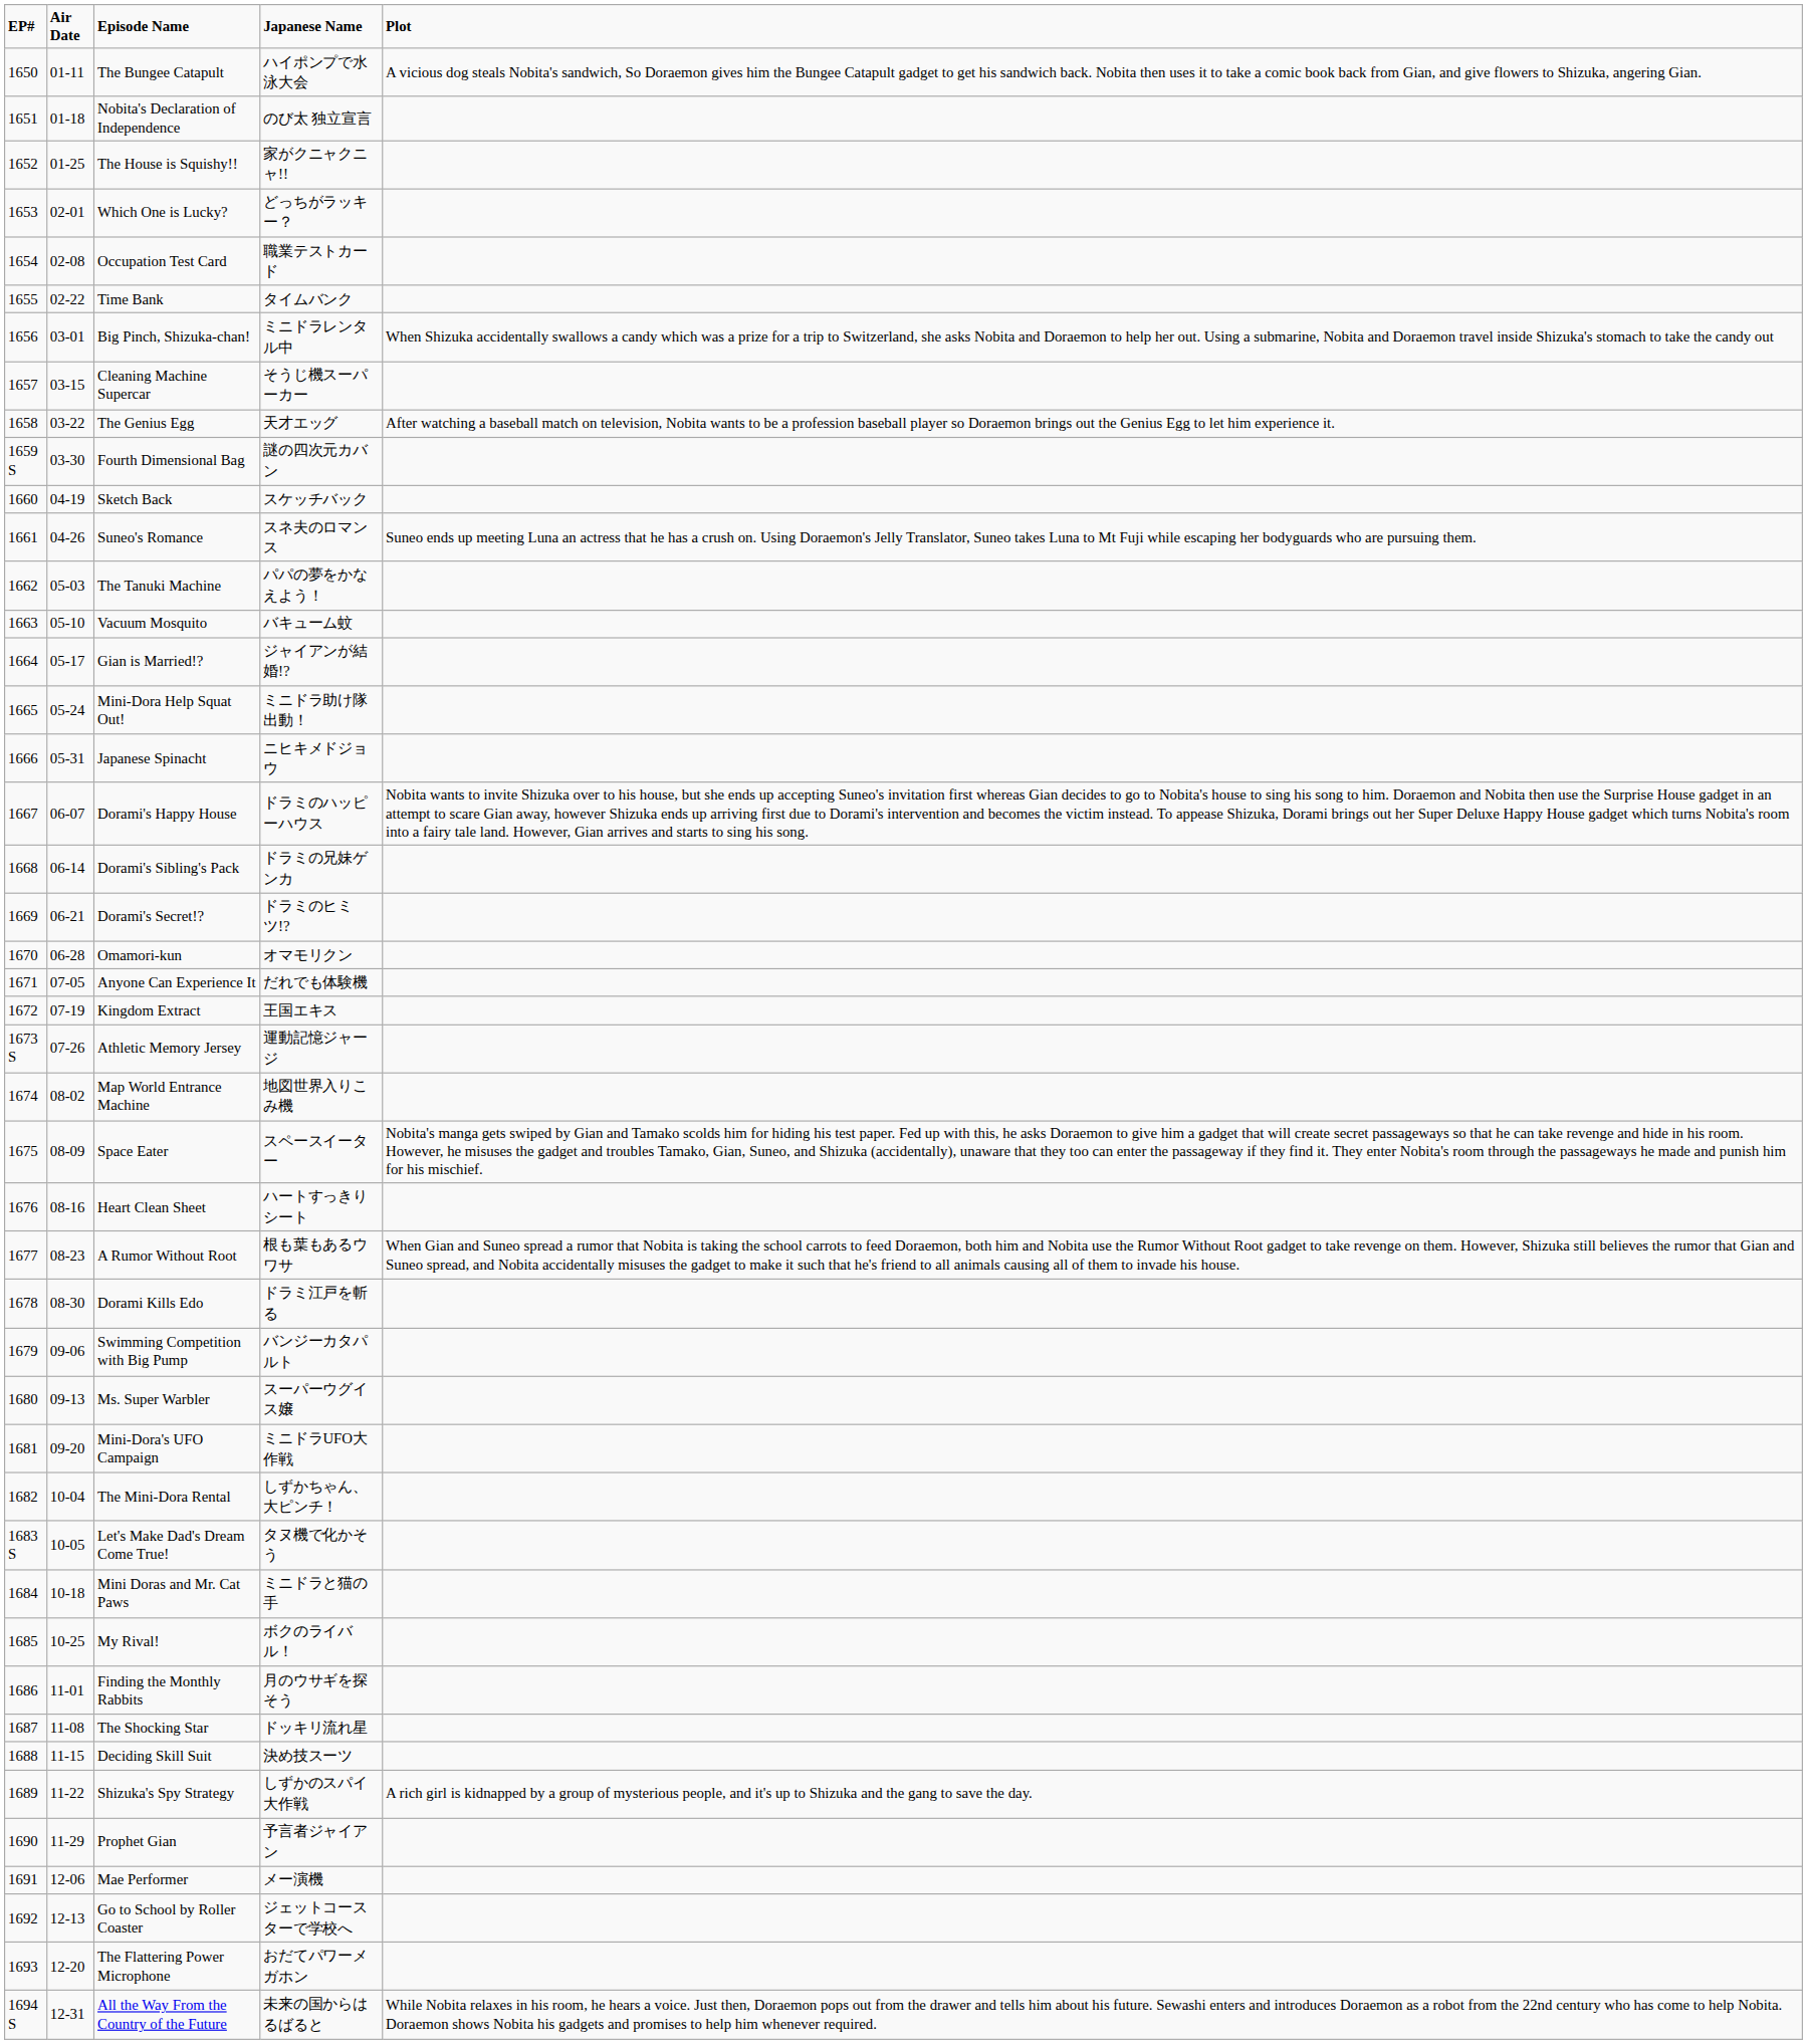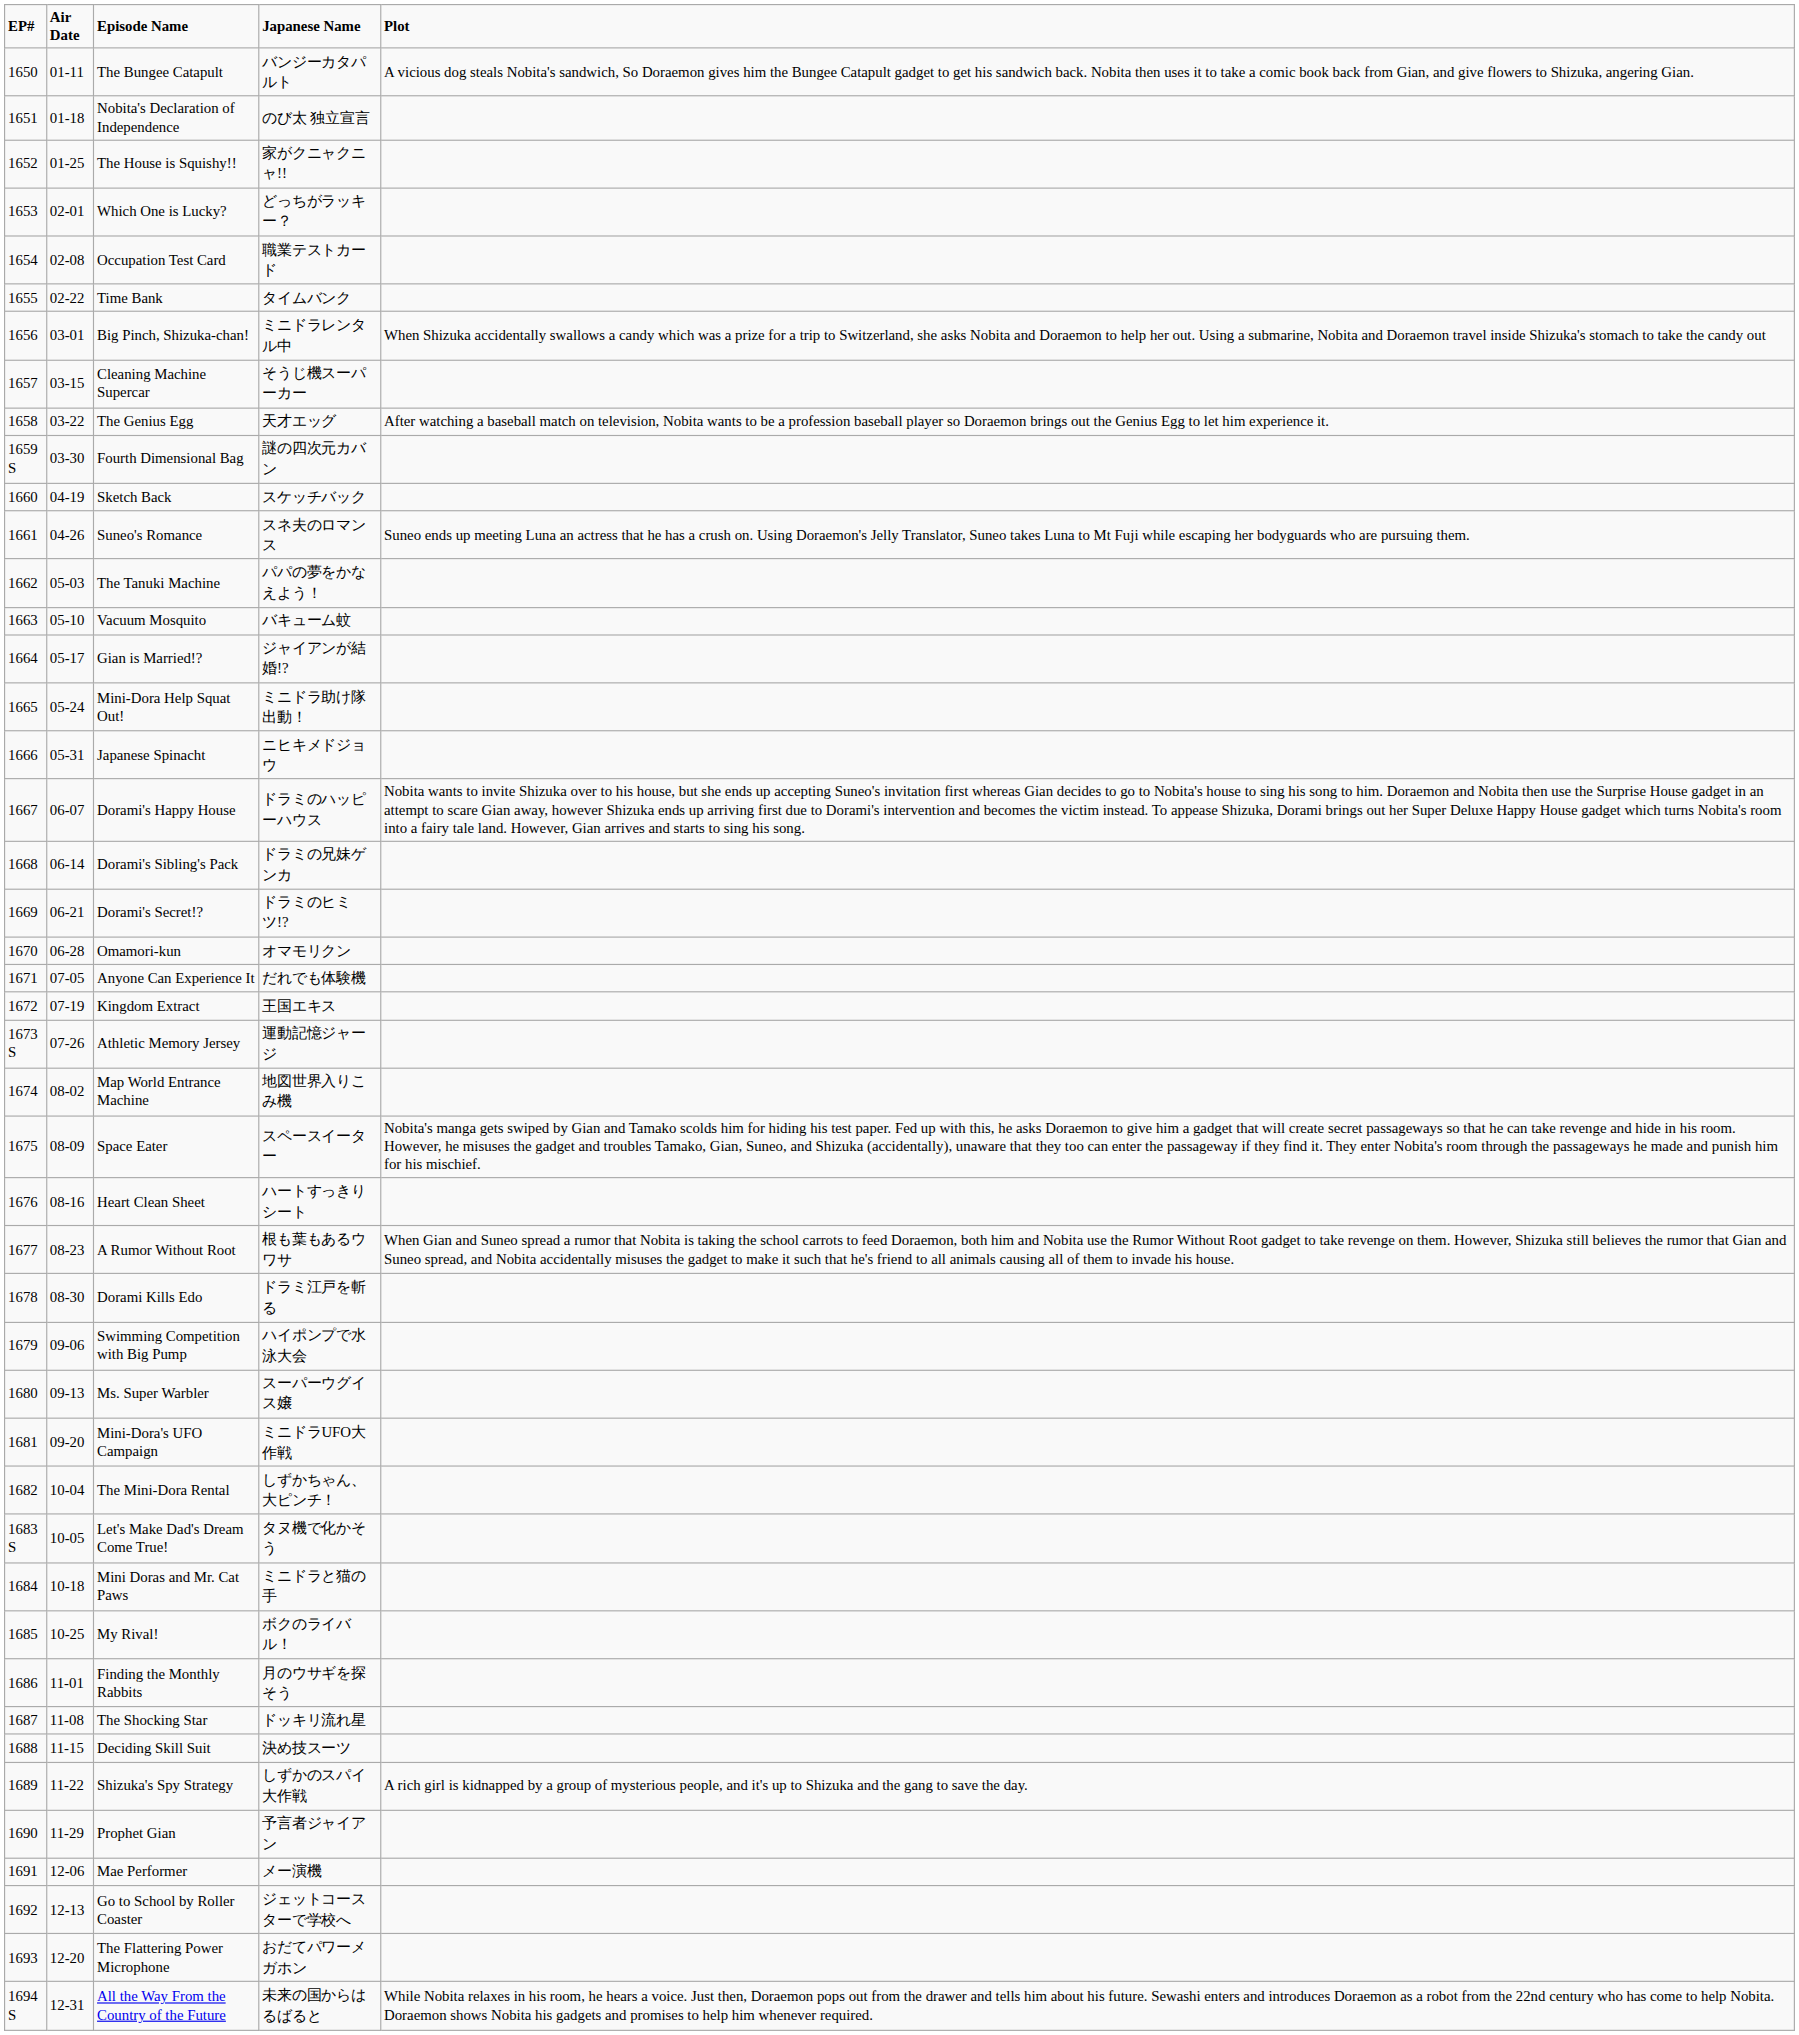 <table class="wikitable" style="font-size:small;">
 <tr>
 <td><strong>EP#</strong></td>
 <td><strong>Air Date</strong></td>
 <td><strong>Episode Name</strong></td>
 <td><strong>Japanese Name</strong></td>
 <td><strong>Plot</strong></td>
 </tr>
 <tr>
 <td>1650</td>
 <td>01-11</td>
 <td>The Bungee Catapult</td>
-<td>ハイポンプで水泳大会</td>
+<td>バンジーカタパルト</td>
 <td>A vicious dog steals Nobita's sandwich, So Doraemon gives him the Bungee Catapult gadget to get his sandwich back. Nobita then uses it to take a comic book back from Gian, and give flowers to Shizuka, angering Gian.</td>
 </tr>
 <tr>
 <td>1651</td>
 <td>01-18</td>
 <td>Nobita's Declaration of Independence</td>
 <td>のび太 独立宣言</td>
 <td></td>
 </tr>
 <tr>
 <td>1652</td>
 <td>01-25</td>
 <td>The House is Squishy!!</td>
 <td>家がクニャクニャ!!</td>
 <td></td>
 </tr>
 <tr>
 <td>1653</td>
 <td>02-01</td>
 <td>Which One is Lucky?</td>
 <td>どっちがラッキー？</td>
 <td></td>
 </tr>
 <tr>
 <td>1654</td>
 <td>02-08</td>
 <td>Occupation Test Card</td>
 <td>職業テストカード</td>
 <td></td>
 </tr>
 <tr>
 <td>1655</td>
 <td>02-22</td>
 <td>Time Bank</td>
 <td>タイムバンク</td>
 <td></td>
 </tr>
 <tr>
 <td>1656</td>
 <td>03-01</td>
 <td>Big Pinch, Shizuka-chan!</td>
 <td>ミニドラレンタル中</td>
 <td>When Shizuka accidentally swallows a candy which was a prize for a trip to Switzerland, she asks Nobita and Doraemon to help her out. Using a submarine, Nobita and Doraemon travel inside Shizuka's stomach to take the candy out</td>
 </tr>
 <tr>
 <td>1657</td>
 <td>03-15</td>
 <td>Cleaning Machine Supercar</td>
 <td>そうじ機スーパーカー</td>
 <td></td>
 </tr>
 <tr>
 <td>1658</td>
 <td>03-22</td>
 <td>The Genius Egg</td>
 <td>天才エッグ</td>
 <td>After watching a baseball match on television, Nobita wants to be a profession baseball player so Doraemon brings out the Genius Egg to let him experience it.</td>
 </tr>
 <tr>
 <td>1659 S</td>
 <td>03-30</td>
 <td>Fourth Dimensional Bag</td>
 <td>謎の四次元カバン</td>
 <td></td>
 </tr>
 <tr>
 <td>1660</td>
 <td>04-19</td>
 <td>Sketch Back</td>
 <td>スケッチバック</td>
 <td></td>
 </tr>
 <tr>
 <td>1661</td>
 <td>04-26</td>
 <td>Suneo's Romance</td>
 <td>スネ夫のロマンス</td>
 <td>Suneo ends up meeting Luna an actress that he has a crush on. Using Doraemon's Jelly Translator, Suneo takes Luna to Mt Fuji while escaping her bodyguards who are pursuing them.</td>
 </tr>
 <tr>
 <td>1662</td>
 <td>05-03</td>
 <td>The Tanuki Machine</td>
 <td>パパの夢をかなえよう！</td>
 <td></td>
 </tr>
 <tr>
 <td>1663</td>
 <td>05-10</td>
 <td>Vacuum Mosquito</td>
 <td>バキューム蚊</td>
 <td></td>
 </tr>
 <tr>
 <td>1664</td>
 <td>05-17</td>
 <td>Gian is Married!?</td>
 <td>ジャイアンが結婚!?</td>
 <td></td>
 </tr>
 <tr>
 <td>1665</td>
 <td>05-24</td>
 <td>Mini-Dora Help Squat Out!</td>
 <td>ミニドラ助け隊出動！</td>
 <td></td>
 </tr>
 <tr>
 <td>1666</td>
 <td>05-31</td>
 <td>Japanese Spinacht</td>
 <td>ニヒキメドジョウ</td>
 <td></td>
 </tr>
 <tr>
 <td>1667</td>
 <td>06-07</td>
 <td>Dorami's Happy House</td>
 <td>ドラミのハッピーハウス</td>
 <td>Nobita wants to invite Shizuka over to his house, but she ends up accepting Suneo's invitation first whereas Gian decides to go to Nobita's house to sing his song to him. Doraemon and Nobita then use the Surprise House gadget in an attempt to scare Gian away, however Shizuka ends up arriving first due to Dorami's intervention and becomes the victim instead. To appease Shizuka, Dorami brings out her Super Deluxe Happy House gadget which turns Nobita's room into a fairy tale land. However, Gian arrives and starts to sing his song.</td>
 </tr>
 <tr>
 <td>1668</td>
 <td>06-14</td>
 <td>Dorami's Sibling's Pack</td>
 <td>ドラミの兄妹ゲンカ</td>
 </tr>
 <tr>
 <td>1669</td>
 <td>06-21</td>
 <td>Dorami's Secret!?</td>
 <td>ドラミのヒミツ!?</td>
 <td></td>
 </tr>
 <tr>
 <td>1670</td>
 <td>06-28</td>
 <td>Omamori-kun</td>
 <td>オマモリクン</td>
 <td></td>
 </tr>
 <tr>
 <td>1671</td>
 <td>07-05</td>
 <td>Anyone Can Experience It</td>
 <td>だれでも体験機</td>
 <td></td>
 </tr>
 <tr>
 <td>1672</td>
 <td>07-19</td>
 <td>Kingdom Extract</td>
 <td>王国エキス</td>
 <td></td>
 </tr>
 <tr>
 <td>1673 S</td>
 <td>07-26</td>
 <td>Athletic Memory Jersey</td>
 <td>運動記憶ジャージ</td>
 <td></td>
 </tr>
 <tr>
 <td>1674</td>
 <td>08-02</td>
 <td>Map World Entrance Machine</td>
 <td>地図世界入りこみ機</td>
 <td></td>
 </tr>
 <tr>
 <td>1675</td>
 <td>08-09</td>
 <td>Space Eater</td>
 <td>スペースイーター</td>
 <td>Nobita's manga gets swiped by Gian and Tamako scolds him for hiding his test paper. Fed up with this, he asks Doraemon to give him a gadget that will create secret passageways so that he can take revenge and hide in his room. However, he misuses the gadget and troubles Tamako, Gian, Suneo, and Shizuka (accidentally), unaware that they too can enter the passageway if they find it. They enter Nobita's room through the passageways he made and punish him for his mischief.</td>
 </tr>
 <tr>
 <td>1676</td>
 <td>08-16</td>
 <td>Heart Clean Sheet</td>
 <td>ハートすっきりシート</td>
 <td></td>
 </tr>
 <tr>
 <td>1677</td>
 <td>08-23</td>
 <td>A Rumor Without Root</td>
 <td>根も葉もあるウワサ</td>
 <td>When Gian and Suneo spread a rumor that Nobita is taking the school carrots to feed Doraemon, both him and Nobita use the Rumor Without Root gadget to take revenge on them. However, Shizuka still believes the rumor that Gian and Suneo spread, and Nobita accidentally misuses the gadget to make it such that he's friend to all animals causing all of them to invade his house.</td>
 </tr>
 <tr>
 <td>1678</td>
 <td>08-30</td>
 <td>Dorami Kills Edo</td>
 <td>ドラミ江戸を斬る</td>
 <td></td>
 </tr>
 <tr>
 <td>1679</td>
 <td>09-06</td>
 <td>Swimming Competition with Big Pump</td>
-<td>バンジーカタパルト</td>
+<td>ハイポンプで水泳大会</td>
 <td></td>
 </tr>
 <tr>
 <td>1680</td>
 <td>09-13</td>
 <td>Ms. Super Warbler</td>
 <td>スーパーウグイス嬢</td>
 <td></td>
 </tr>
 <tr>
 <td>1681</td>
 <td>09-20</td>
 <td>Mini-Dora's UFO Campaign</td>
 <td>ミニドラUFO大作戦</td>
 <td></td>
 </tr>
 <tr>
 <td>1682</td>
 <td>10-04</td>
 <td>The Mini-Dora Rental</td>
 <td>しずかちゃん、大ピンチ！</td>
 <td></td>
 </tr>
 <tr>
 <td>1683 S</td>
 <td>10-05</td>
 <td>Let's Make Dad's Dream Come True!</td>
 <td>タヌ機で化かそう</td>
 <td></td>
 </tr>
 <tr>
 <td>1684</td>
 <td>10-18</td>
 <td>Mini Doras and Mr. Cat Paws</td>
 <td>ミニドラと猫の手</td>
 <td></td>
 </tr>
 <tr>
 <td>1685</td>
 <td>10-25</td>
 <td>My Rival!</td>
 <td>ボクのライバル！</td>
 <td></td>
 </tr>
 <tr>
 <td>1686</td>
 <td>11-01</td>
 <td>Finding the Monthly Rabbits</td>
 <td>月のウサギを探そう</td>
 <td></td>
 </tr>
 <tr>
 <td>1687</td>
 <td>11-08</td>
 <td>The Shocking Star</td>
 <td>ドッキリ流れ星</td>
 <td></td>
 </tr>
 <tr>
 <td>1688</td>
 <td>11-15</td>
 <td>Deciding Skill Suit</td>
 <td>決め技スーツ</td>
 <td></td>
 </tr>
 <tr>
 <td>1689</td>
 <td>11-22</td>
 <td>Shizuka's Spy Strategy</td>
 <td>しずかのスパイ大作戦</td>
 <td>A rich girl is kidnapped by a group of mysterious people, and it's up to Shizuka and the gang to save the day.</td>
 </tr>
 <tr>
 <td>1690</td>
 <td>11-29</td>
 <td>Prophet Gian</td>
 <td>予言者ジャイアン</td>
 <td></td>
 </tr>
 <tr>
 <td>1691</td>
 <td>12-06</td>
 <td>Mae Performer</td>
 <td>メー演機</td>
 <td></td>
 </tr>
 <tr>
 <td>1692</td>
 <td>12-13</td>
 <td>Go to School by Roller Coaster</td>
 <td>ジェットコースターで学校へ</td>
 <td></td>
 </tr>
 <tr>
 <td>1693</td>
 <td>12-20</td>
 <td>The Flattering Power Microphone</td>
 <td>おだてパワーメガホン</td>
 <td></td>
 </tr>
 <tr>
 <td>1694 S</td>
 <td>12-31</td>
 <td><a href='#'>All the Way From the Country of the Future</a></td>
 <td>未来の国からはるばると</td>
 <td>While Nobita relaxes in his room, he hears a voice. Just then, Doraemon pops out from the drawer and tells him about his future. Sewashi enters and introduces Doraemon as a robot from the 22nd century who has come to help Nobita. Doraemon shows Nobita his gadgets and promises to help him whenever required.</td>
 </tr>
 </table>
